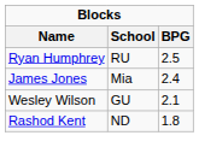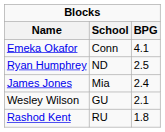 <table class="wikitable">
 <tr>
 <td colspan=3 style="text-align:center;"><strong>Blocks</strong></td>
 </tr>
 <tr>
 <th>Name</th>
 <th>School</th>
 <th>BPG</th>
 </tr>
 <tr>
+<td><a href='#'>Emeka Okafor</a></td>
+<td>Conn</td>
+<td>4.1</td>
+</tr>
+<tr>
 <td><a href='#'>Ryan Humphrey</a></td>
-<td>RU</td>
+<td>ND</td>
 <td>2.5</td>
 </tr>
 <tr>
 <td><a href='#'>James Jones</a></td>
 <td>Mia</td>
 <td>2.4</td>
 </tr>
 <tr>
 <td>Wesley Wilson</td>
 <td>GU</td>
 <td>2.1</td>
 </tr>
 <tr>
 <td><a href='#'>Rashod Kent</a></td>
-<td>ND</td>
+<td>RU</td>
 <td>1.8</td>
 </tr>
 </table>
